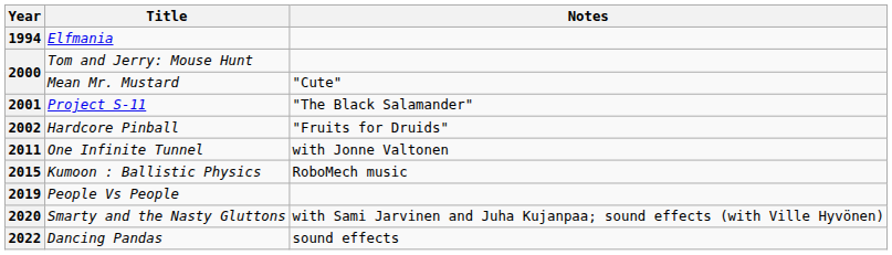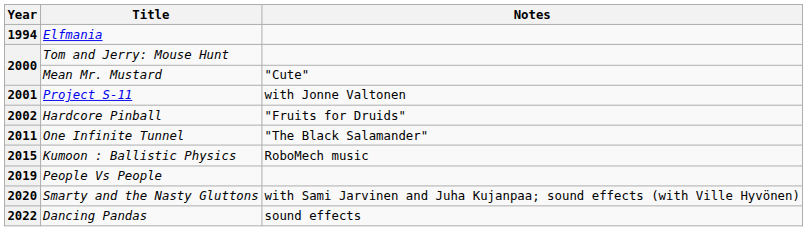 <table class="wikitable sortable">
 <tr>
 <th>Year</th>
 <th>Title</th>
 <th class="unsortable">Notes</th>
 </tr>
 <tr>
 <th rowspan="1">1994</th>
 <td><em><a href='#'>Elfmania</a></em></td>
 <td></td>
 </tr>
 <tr>
 <th rowspan="2">2000</th>
 <td><em>Tom and Jerry: Mouse Hunt</em></td>
 <td></td>
 </tr>
 <tr>
 <td><em>Mean Mr. Mustard</em></td>
 <td>"Cute"</td>
 </tr>
 <tr>
 <th rowspan="1">2001</th>
 <td><em><a href='#'>Project S-11</a></em></td>
-<td>"The Black Salamander"</td>
+<td>with Jonne Valtonen</td>
 </tr>
 <tr>
 <th rowspan="1">2002</th>
 <td><em>Hardcore Pinball</em></td>
 <td>"Fruits for Druids"</td>
 </tr>
 <tr>
 <th rowspan="1">2011</th>
 <td><em>One Infinite Tunnel</em></td>
-<td>with Jonne Valtonen</td>
+<td>"The Black Salamander"</td>
 </tr>
 <tr>
 <th rowspan="1">2015</th>
 <td><em>Kumoon : Ballistic Physics</em></td>
 <td>RoboMech music</td>
 </tr>
 <tr>
 <th rowspan="1">2019</th>
 <td><em>People Vs People</em></td>
 <td></td>
 </tr>
 <tr>
 <th rowspan="1">2020</th>
 <td><em>Smarty and the Nasty Gluttons</em></td>
 <td>with Sami Jarvinen and Juha Kujanpaa; sound effects (with Ville Hyvönen)</td>
 </tr>
 <tr>
 <th rowspan="1">2022</th>
 <td><em>Dancing Pandas</em></td>
 <td>sound effects</td>
 </tr>
 </table>
